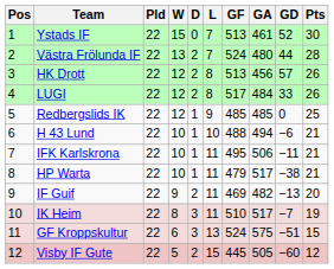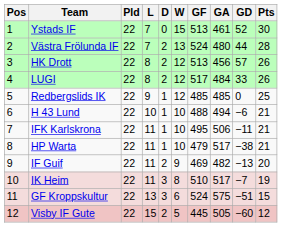 <table class="wikitable">
 <tr>
 <th><span>Pos</span></th>
 <th>Team</th>
 <th><span>Pld</span></th>
+<th><span>L</span></th>
+<th><span>D</span></th>
 <th><span>W</span></th>
-<th><span>D</span></th>
-<th><span>L</span></th>
 <th><span>GF</span></th>
 <th><span>GA</span></th>
 <th><span>GD</span></th>
 <th><span>Pts</span></th>
 </tr>
 <tr style="background:#bbffbb">
 <td>1</td>
 <td><a href='#'>Ystads IF</a></td>
 <td>22</td>
+<td>7</td>
+<td>0</td>
 <td>15</td>
-<td>0</td>
-<td>7</td>
 <td>513</td>
 <td>461</td>
 <td>52</td>
 <td>30</td>
 </tr>
 <tr style="background:#bbffbb">
 <td>2</td>
 <td><a href='#'>Västra Frölunda IF</a></td>
 <td>22</td>
+<td>7</td>
+<td>2</td>
 <td>13</td>
-<td>2</td>
-<td>7</td>
 <td>524</td>
 <td>480</td>
 <td>44</td>
 <td>28</td>
 </tr>
 <tr style="background:#bbffbb">
 <td>3</td>
 <td><a href='#'>HK Drott</a></td>
 <td>22</td>
+<td>8</td>
+<td>2</td>
 <td>12</td>
-<td>2</td>
-<td>8</td>
 <td>513</td>
 <td>456</td>
 <td>57</td>
 <td>26</td>
 </tr>
 <tr style="background:#bbffbb">
 <td>4</td>
 <td><a href='#'>LUGI</a></td>
 <td>22</td>
+<td>8</td>
+<td>2</td>
 <td>12</td>
-<td>2</td>
-<td>8</td>
 <td>517</td>
 <td>484</td>
 <td>33</td>
 <td>26</td>
 </tr>
 <tr>
 <td>5</td>
 <td><a href='#'>Redbergslids IK</a></td>
 <td>22</td>
+<td>9</td>
+<td>1</td>
 <td>12</td>
-<td>1</td>
-<td>9</td>
 <td>485</td>
 <td>485</td>
 <td>0</td>
 <td>25</td>
 </tr>
 <tr>
 <td>6</td>
 <td><a href='#'>H 43 Lund</a></td>
 <td>22</td>
 <td>10</td>
 <td>1</td>
 <td>10</td>
 <td>488</td>
 <td>494</td>
 <td>−6</td>
 <td>21</td>
 </tr>
 <tr>
 <td>7</td>
 <td><a href='#'>IFK Karlskrona</a></td>
 <td>22</td>
+<td>11</td>
+<td>1</td>
 <td>10</td>
-<td>1</td>
-<td>11</td>
 <td>495</td>
 <td>506</td>
 <td>−11</td>
 <td>21</td>
 </tr>
 <tr>
 <td>8</td>
 <td><a href='#'>HP Warta</a></td>
 <td>22</td>
+<td>11</td>
+<td>1</td>
 <td>10</td>
-<td>1</td>
-<td>11</td>
 <td>479</td>
 <td>517</td>
 <td>−38</td>
 <td>21</td>
 </tr>
 <tr>
 <td>9</td>
 <td><a href='#'>IF Guif</a></td>
 <td>22</td>
+<td>11</td>
+<td>2</td>
 <td>9</td>
-<td>2</td>
-<td>11</td>
 <td>469</td>
 <td>482</td>
 <td>−13</td>
 <td>20</td>
 </tr>
 <tr align="left" style="background:#f4dcdc;">
 <td>10</td>
 <td><a href='#'>IK Heim</a></td>
 <td>22</td>
+<td>11</td>
+<td>3</td>
 <td>8</td>
-<td>3</td>
-<td>11</td>
 <td>510</td>
 <td>517</td>
 <td>−7</td>
 <td>19</td>
 </tr>
 <tr align="left" style="background:#f4dcdc;">
 <td>11</td>
 <td><a href='#'>GF Kroppskultur</a></td>
 <td>22</td>
+<td>13</td>
+<td>3</td>
 <td>6</td>
-<td>3</td>
-<td>13</td>
 <td>524</td>
 <td>575</td>
 <td>−51</td>
 <td>15</td>
 </tr>
 <tr align="left" style="background:#f0c4c4;">
 <td>12</td>
 <td><a href='#'>Visby IF Gute</a></td>
 <td>22</td>
+<td>15</td>
+<td>2</td>
 <td>5</td>
-<td>2</td>
-<td>15</td>
 <td>445</td>
 <td>505</td>
 <td>−60</td>
 <td>12</td>
 </tr>
 </table>
